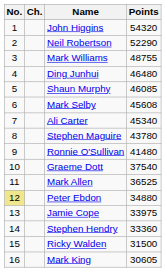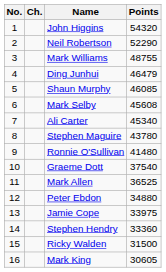 <table class="wikitable" style="text-align: center;">
 <tr>
 <th>No.</th>
 <th>Ch.</th>
 <th align="left">Name</th>
 <th>Points</th>
 </tr>
 <tr>
 <td>1</td>
 <td></td>
 <td style="text-align:left;"> <a href='#'>John Higgins</a></td>
 <td>54320</td>
 </tr>
 <tr>
 <td>2</td>
 <td></td>
 <td style="text-align:left;"> <a href='#'>Neil Robertson</a></td>
 <td>52290</td>
 </tr>
 <tr>
 <td>3</td>
 <td></td>
 <td style="text-align:left;"> <a href='#'>Mark Williams</a></td>
 <td>48755</td>
 </tr>
 <tr>
 <td>4</td>
 <td></td>
 <td style="text-align:left;"> <a href='#'>Ding Junhui</a></td>
-<td>46480</td>
+<td>46479</td>
 </tr>
 <tr>
 <td>5</td>
 <td></td>
 <td style="text-align:left;"> <a href='#'>Shaun Murphy</a></td>
 <td>46085</td>
 </tr>
 <tr>
 <td>6</td>
 <td></td>
 <td style="text-align:left;"> <a href='#'>Mark Selby</a></td>
 <td>45608</td>
 </tr>
 <tr>
 <td>7</td>
 <td></td>
 <td style="text-align:left;"> <a href='#'>Ali Carter</a></td>
 <td>45340</td>
 </tr>
 <tr>
 <td>8</td>
 <td></td>
 <td style="text-align:left;"> <a href='#'>Stephen Maguire</a></td>
 <td>43780</td>
 </tr>
 <tr>
 <td>9</td>
 <td></td>
 <td style="text-align:left;"> <a href='#'>Ronnie O'Sullivan</a></td>
 <td>41480</td>
 </tr>
 <tr>
 <td>10</td>
 <td></td>
 <td style="text-align:left;"> <a href='#'>Graeme Dott</a></td>
 <td>37540</td>
 </tr>
 <tr>
 <td>11</td>
 <td></td>
 <td style="text-align:left;"> <a href='#'>Mark Allen</a></td>
 <td>36525</td>
 </tr>
 <tr>
-<td style="background: khaki;">12</td>
+<td>12</td>
 <td></td>
 <td style="text-align:left;"> <a href='#'>Peter Ebdon</a></td>
 <td>34880</td>
 </tr>
 <tr>
 <td>13</td>
 <td></td>
 <td style="text-align:left;"> <a href='#'>Jamie Cope</a></td>
 <td>33975</td>
 </tr>
 <tr>
 <td>14</td>
 <td></td>
 <td style="text-align:left;"> <a href='#'>Stephen Hendry</a></td>
 <td>33360</td>
 </tr>
 <tr>
 <td>15</td>
 <td></td>
 <td style="text-align:left;"> <a href='#'>Ricky Walden</a></td>
 <td>31500</td>
 </tr>
 <tr>
 <td>16</td>
 <td></td>
 <td style="text-align:left;"> <a href='#'>Mark King</a></td>
 <td>30605</td>
 </tr>
 </table>
